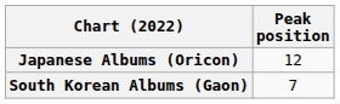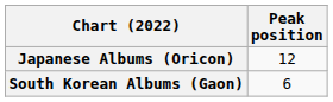 <table class="wikitable sortable plainrowheaders" style="text-align:center">
 <tr>
 <th scope="col">Chart (2022)</th>
 <th scope="col">Peak<br>position</th>
 </tr>
 <tr>
 <th scope="row">Japanese Albums (Oricon)</th>
 <td>12</td>
 </tr>
 <tr>
 <th scope="row">South Korean Albums (Gaon)</th>
-<td>7</td>
+<td>6</td>
 </tr>
 </table>
